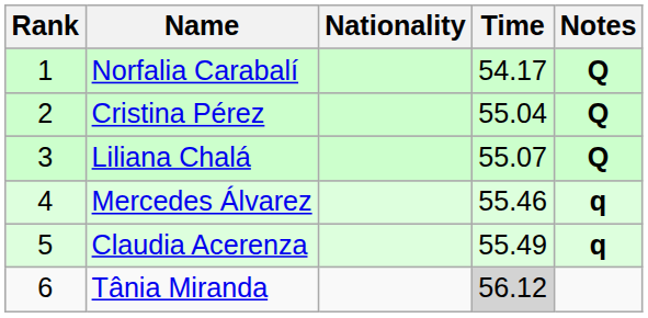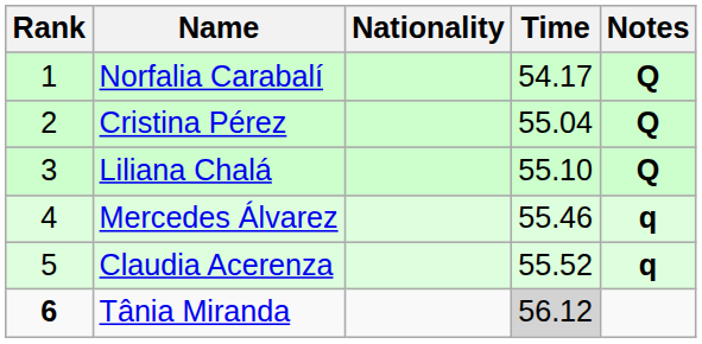 <table class="wikitable sortable" style="text-align:center">
 <tr>
 <th>Rank</th>
 <th>Name</th>
 <th>Nationality</th>
 <th>Time</th>
 <th>Notes</th>
 </tr>
 <tr bgcolor=ccffcc>
 <td align=center>1</td>
 <td align=left><a href='#'>Norfalia Carabalí</a></td>
 <td align=left></td>
 <td>54.17</td>
 <td><strong>Q</strong></td>
 </tr>
 <tr bgcolor=ccffcc>
 <td align=center>2</td>
 <td align=left><a href='#'>Cristina Pérez</a></td>
 <td align=left></td>
 <td>55.04</td>
 <td><strong>Q</strong></td>
 </tr>
 <tr bgcolor=ccffcc>
 <td align=center>3</td>
 <td align=left><a href='#'>Liliana Chalá</a></td>
 <td align=left></td>
-<td>55.07</td>
+<td>55.10</td>
 <td><strong>Q</strong></td>
 </tr>
 <tr bgcolor=ddffdd>
 <td align=center>4</td>
 <td align=left><a href='#'>Mercedes Álvarez</a></td>
 <td align=left></td>
 <td>55.46</td>
 <td><strong>q</strong></td>
 </tr>
 <tr bgcolor=ddffdd>
 <td align=center>5</td>
 <td align=left><a href='#'>Claudia Acerenza</a></td>
 <td align=left></td>
-<td>55.49</td>
+<td>55.52</td>
 <td><strong>q</strong></td>
 </tr>
 <tr>
-<td align=center>6</td>
+<td align=center><strong>6</strong></td>
 <td align=left><a href='#'>Tânia Miranda</a></td>
 <td align=left></td>
 <td style="background: lightgrey;">56.12</td>
 <td></td>
 </tr>
 </table>
